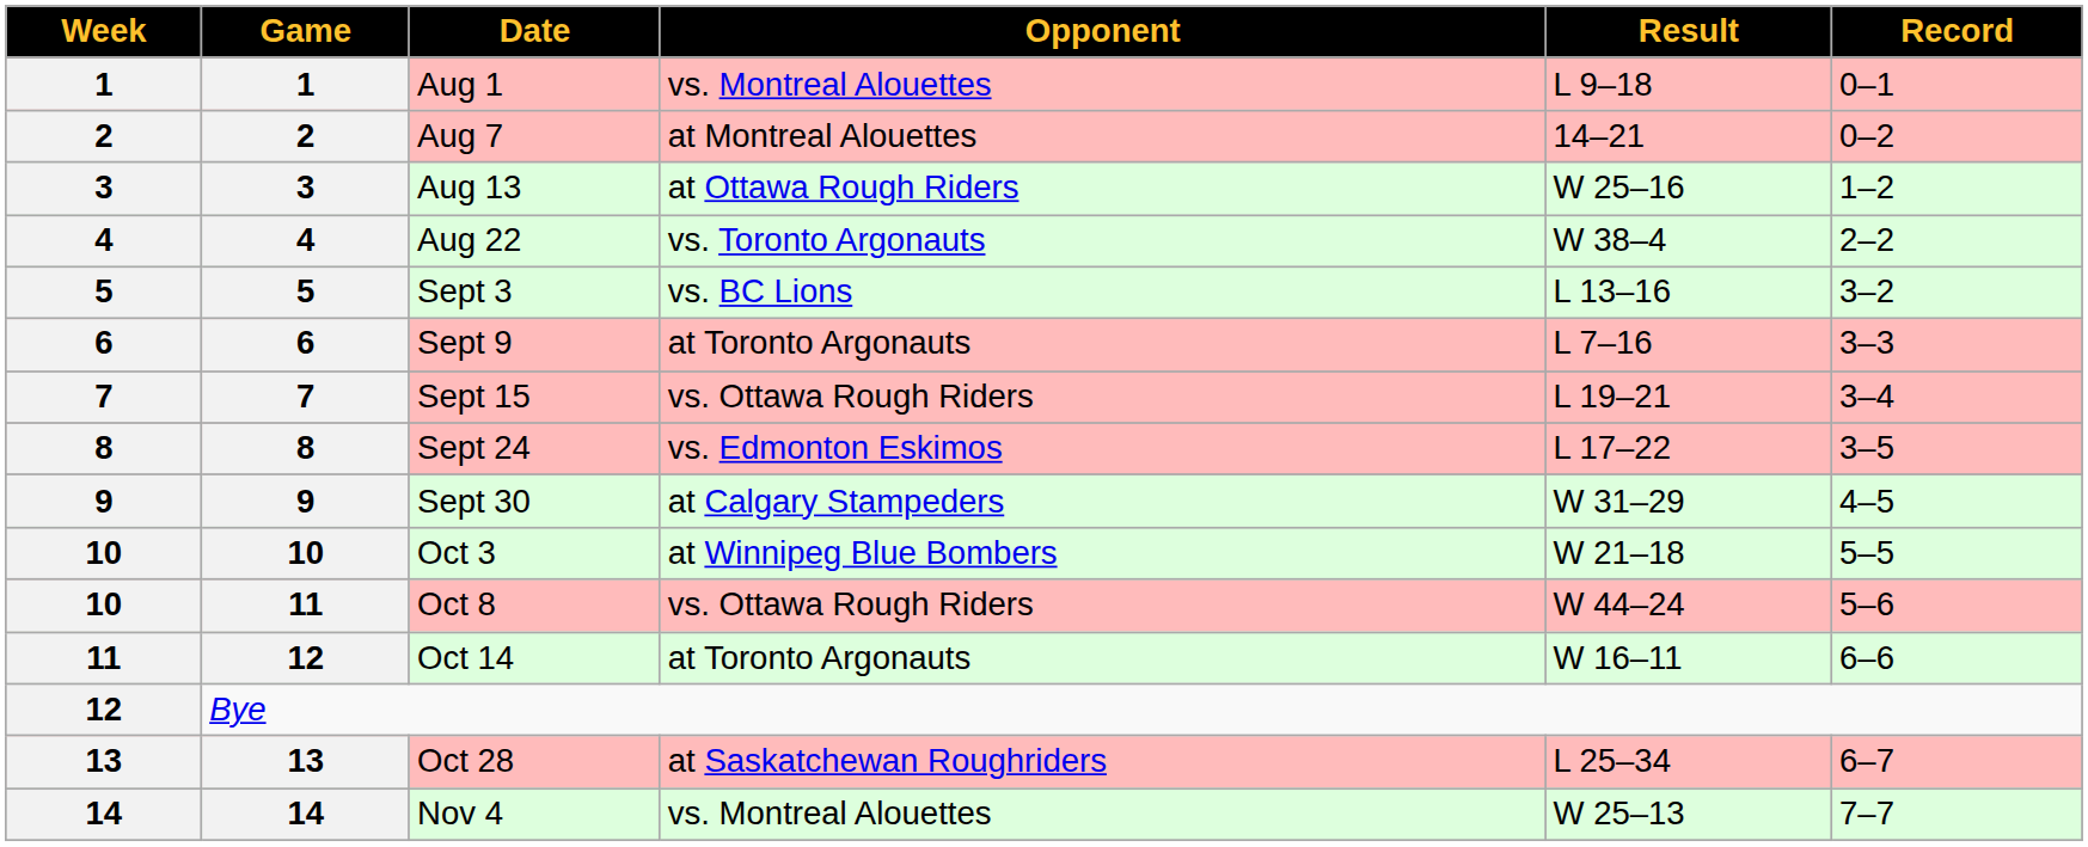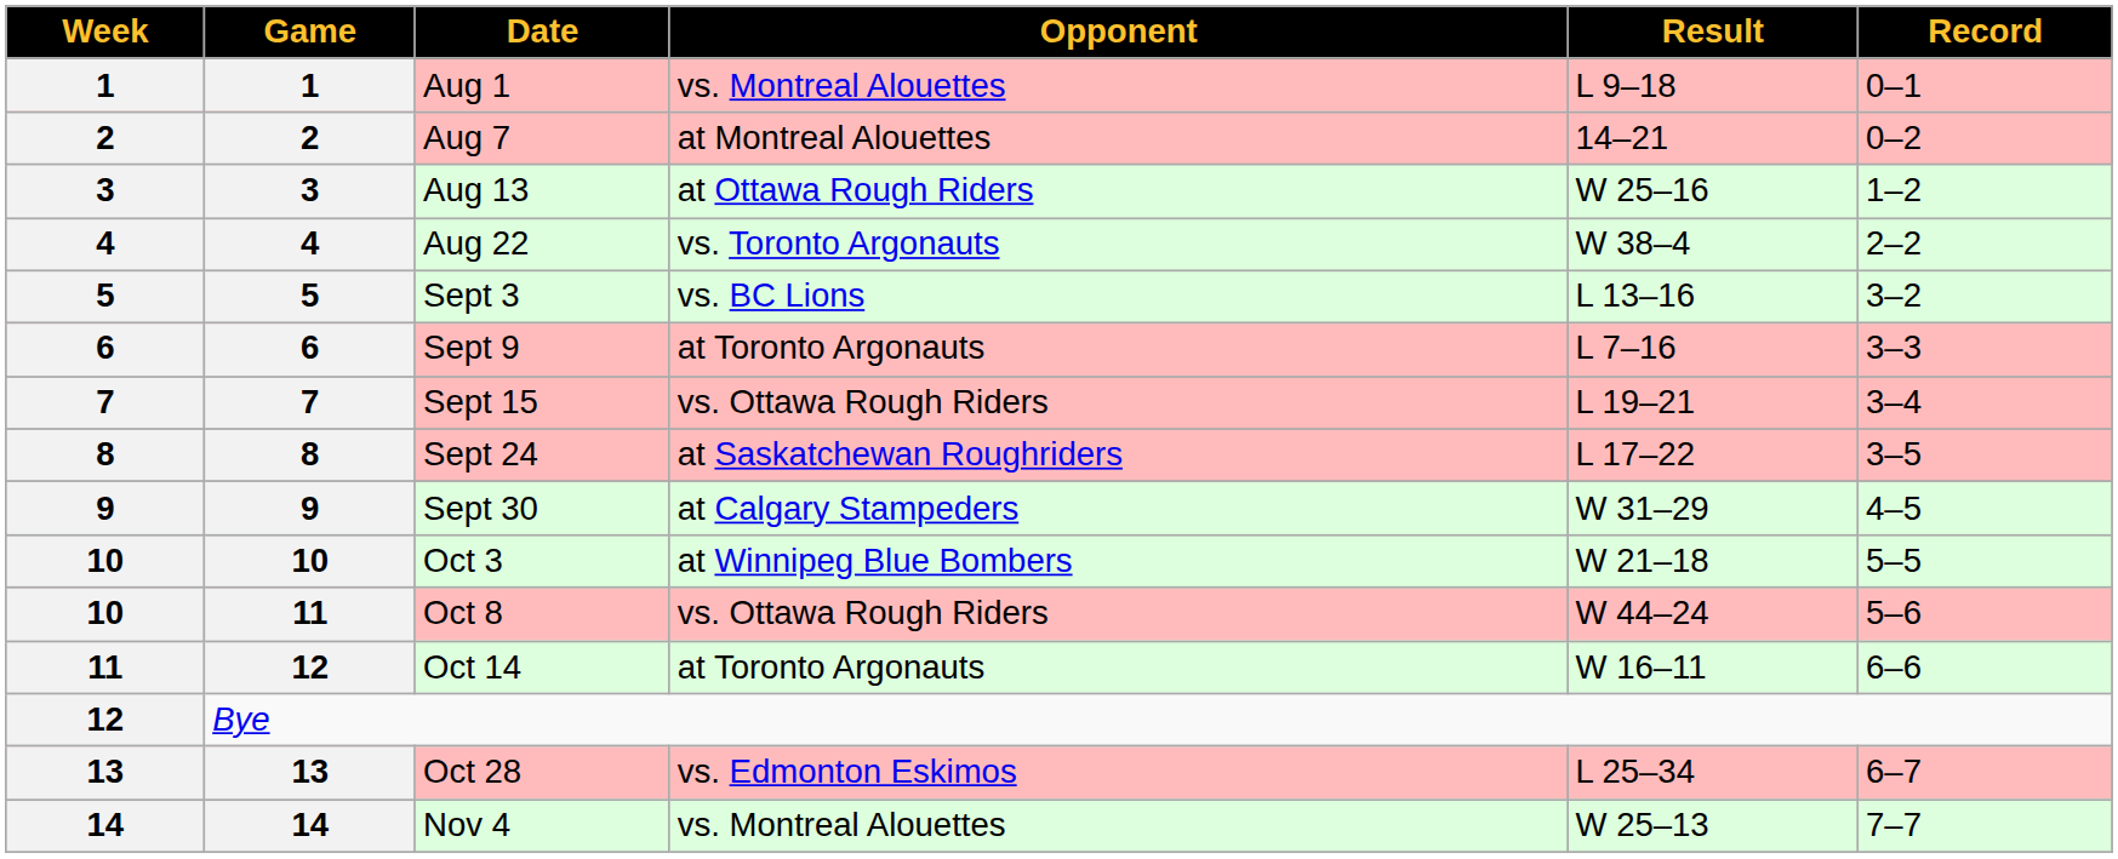 <table class="wikitable" width="80%">
 <tr align="center"  style="background:black;color:#FFC12D;">
 <td><strong>Week</strong></td>
 <td><strong>Game</strong></td>
 <td><strong>Date</strong></td>
 <td><strong>Opponent</strong></td>
 <td><strong>Result</strong></td>
 <td><strong>Record</strong></td>
 </tr>
 <tr style="background:#ffbbbb">
 <th>1</th>
 <th>1</th>
 <td>Aug 1</td>
 <td>vs. <a href='#'>Montreal Alouettes</a></td>
 <td>L 9–18</td>
 <td>0–1</td>
 </tr>
 <tr style="background:#ffbbbb">
 <th>2</th>
 <th>2</th>
 <td>Aug 7</td>
 <td>at Montreal Alouettes</td>
 <td>14–21</td>
 <td>0–2</td>
 </tr>
 <tr style="background:#ddffdd">
 <th>3</th>
 <th>3</th>
 <td>Aug 13</td>
 <td>at <a href='#'>Ottawa Rough Riders</a></td>
 <td>W 25–16</td>
 <td>1–2</td>
 </tr>
 <tr style="background:#ddffdd">
 <th>4</th>
 <th>4</th>
 <td>Aug 22</td>
 <td>vs. <a href='#'>Toronto Argonauts</a></td>
 <td>W 38–4</td>
 <td>2–2</td>
 </tr>
 <tr style="background:#ddffdd">
 <th>5</th>
 <th>5</th>
 <td>Sept 3</td>
 <td>vs. <a href='#'>BC Lions</a></td>
 <td>L 13–16</td>
 <td>3–2</td>
 </tr>
 <tr style="background:#ffbbbb">
 <th>6</th>
 <th>6</th>
 <td>Sept 9</td>
 <td>at Toronto Argonauts</td>
 <td>L 7–16</td>
 <td>3–3</td>
 </tr>
 <tr style="background:#ffbbbb">
 <th>7</th>
 <th>7</th>
 <td>Sept 15</td>
 <td>vs. Ottawa Rough Riders</td>
 <td>L 19–21</td>
 <td>3–4</td>
 </tr>
 <tr style="background:#ffbbbb">
 <th>8</th>
 <th>8</th>
 <td>Sept 24</td>
-<td>vs. <a href='#'>Edmonton Eskimos</a></td>
+<td>at <a href='#'>Saskatchewan Roughriders</a></td>
 <td>L 17–22</td>
 <td>3–5</td>
 </tr>
 <tr style="background:#ddffdd">
 <th>9</th>
 <th>9</th>
 <td>Sept 30</td>
 <td>at <a href='#'>Calgary Stampeders</a></td>
 <td>W 31–29</td>
 <td>4–5</td>
 </tr>
 <tr style="background:#ddffdd">
 <th>10</th>
 <th>10</th>
 <td>Oct 3</td>
 <td>at <a href='#'>Winnipeg Blue Bombers</a></td>
 <td>W 21–18</td>
 <td>5–5</td>
 </tr>
 <tr style="background:#ffbbbb">
 <th>10</th>
 <th>11</th>
 <td>Oct 8</td>
 <td>vs. Ottawa Rough Riders</td>
 <td>W 44–24</td>
 <td>5–6</td>
 </tr>
 <tr style="background:#ddffdd">
 <th>11</th>
 <th>12</th>
 <td>Oct 14</td>
 <td>at Toronto Argonauts</td>
 <td>W 16–11</td>
 <td>6–6</td>
 </tr>
 <tr>
 <th>12</th>
 <td colspan=7><em><a href='#'>Bye</a></em></td>
 </tr>
 <tr style="background:#ffbbbb">
 <th>13</th>
 <th>13</th>
 <td>Oct 28</td>
-<td>at <a href='#'>Saskatchewan Roughriders</a></td>
+<td>vs. <a href='#'>Edmonton Eskimos</a></td>
 <td>L 25–34</td>
 <td>6–7</td>
 </tr>
 <tr style="background:#ddffdd">
 <th>14</th>
 <th>14</th>
 <td>Nov 4</td>
 <td>vs. Montreal Alouettes</td>
 <td>W 25–13</td>
 <td>7–7</td>
 </tr>
 </table>
